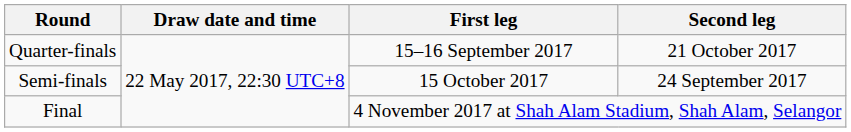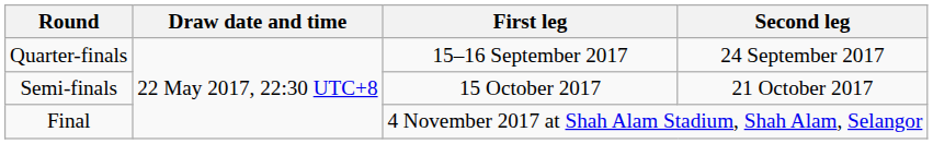 <table class="wikitable" style="text-align:center">
 <tr>
 <th>Round</th>
 <th>Draw date and time</th>
 <th>First leg</th>
 <th>Second leg</th>
 </tr>
 <tr>
 <td>Quarter-finals</td>
 <td rowspan=3>22 May 2017, 22:30 <a href='#'>UTC+8</a></td>
 <td>15–16 September 2017</td>
-<td>21 October 2017</td>
+<td>24 September 2017</td>
 </tr>
 <tr>
 <td>Semi-finals</td>
 <td>15 October 2017</td>
-<td>24 September 2017</td>
+<td>21 October 2017</td>
 </tr>
 <tr>
 <td>Final</td>
 <td colspan=2>4 November 2017 at <a href='#'>Shah Alam Stadium</a>, <a href='#'>Shah Alam</a>, <a href='#'>Selangor</a></td>
 </tr>
 </table>
